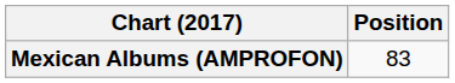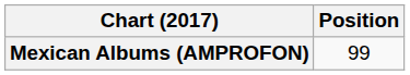 <table class="wikitable plainrowheaders" style="text-align:center">
 <tr>
 <th scope="col">Chart (2017)</th>
 <th scope="col">Position</th>
 </tr>
 <tr>
 <th scope="row">Mexican Albums (AMPROFON)</th>
-<td>83</td>
+<td>99</td>
 </tr>
 </table>
